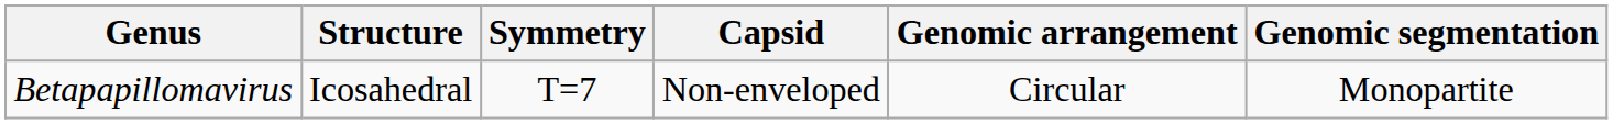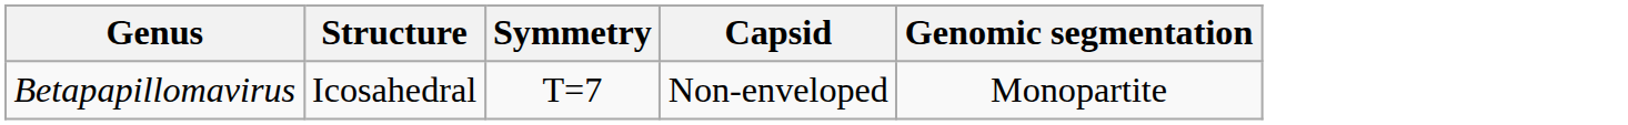 <table class="wikitable sortable" style="text-align:center">
 <tr>
 <th>Genus</th>
 <th>Structure</th>
 <th>Symmetry</th>
 <th>Capsid</th>
-<th>Genomic arrangement</th>
 <th>Genomic segmentation</th>
 </tr>
 <tr>
 <td><em>Betapapillomavirus</em></td>
 <td>Icosahedral</td>
 <td>T=7</td>
 <td>Non-enveloped</td>
-<td>Circular</td>
 <td>Monopartite</td>
 </tr>
 </table>
